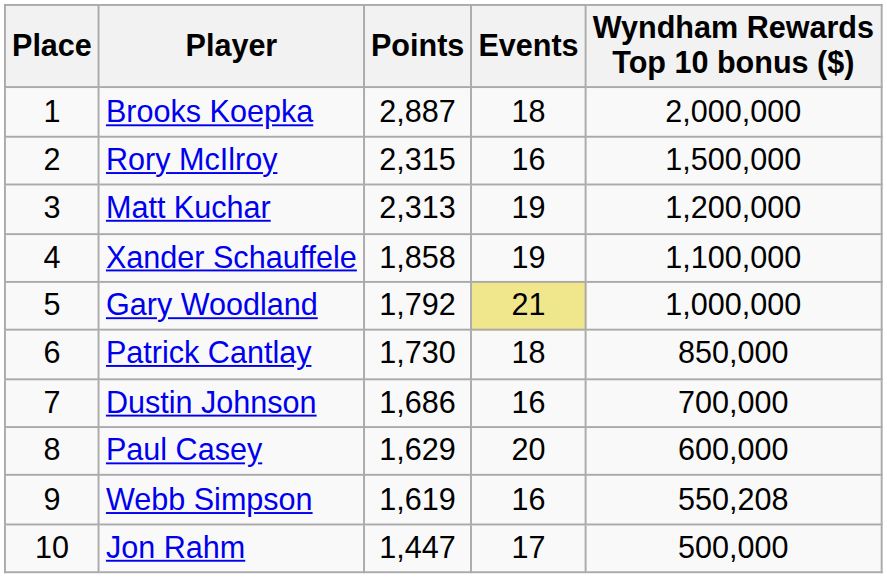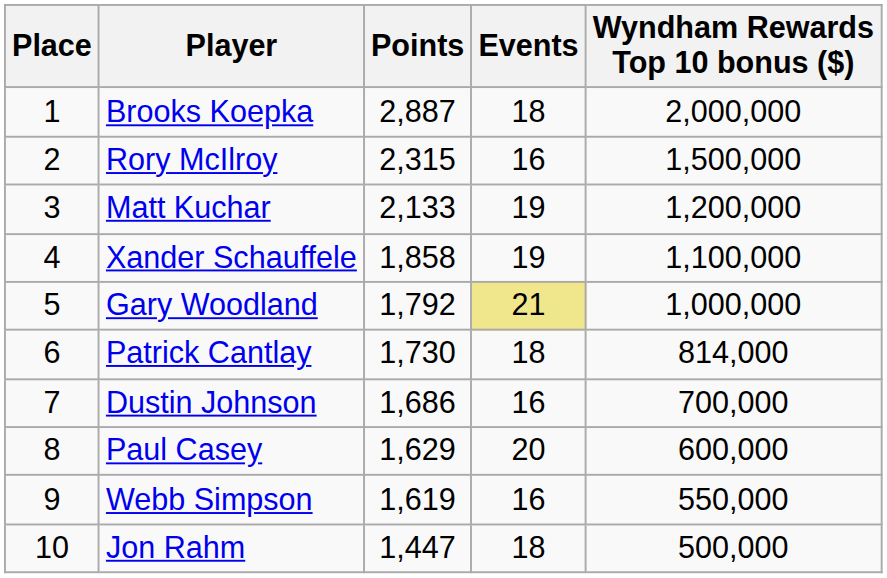 <table class="wikitable">
 <tr>
 <th>Place</th>
 <th>Player</th>
 <th>Points</th>
 <th>Events</th>
 <th>Wyndham Rewards<br>Top 10 bonus ($)</th>
 </tr>
 <tr>
 <td align=center>1</td>
 <td> <a href='#'>Brooks Koepka</a></td>
 <td align=center>2,887</td>
 <td align=center>18</td>
 <td align=center>2,000,000</td>
 </tr>
 <tr>
 <td align=center>2</td>
 <td> <a href='#'>Rory McIlroy</a></td>
 <td align=center>2,315</td>
 <td align=center>16</td>
 <td align=center>1,500,000</td>
 </tr>
 <tr>
 <td align=center>3</td>
 <td> <a href='#'>Matt Kuchar</a></td>
-<td align=center>2,313</td>
+<td align=center>2,133</td>
 <td align=center>19</td>
 <td align=center>1,200,000</td>
 </tr>
 <tr>
 <td align=center>4</td>
 <td> <a href='#'>Xander Schauffele</a></td>
 <td align=center>1,858</td>
 <td align=center>19</td>
 <td align=center>1,100,000</td>
 </tr>
 <tr>
 <td align=center>5</td>
 <td> <a href='#'>Gary Woodland</a></td>
 <td align=center>1,792</td>
 <td align=center style="background: khaki;">21</td>
 <td align=center>1,000,000</td>
 </tr>
 <tr>
 <td align=center>6</td>
 <td> <a href='#'>Patrick Cantlay</a></td>
 <td align=center>1,730</td>
 <td align=center>18</td>
-<td align=center>850,000</td>
+<td align=center>814,000</td>
 </tr>
 <tr>
 <td align=center>7</td>
 <td> <a href='#'>Dustin Johnson</a></td>
 <td align=center>1,686</td>
 <td align=center>16</td>
 <td align=center>700,000</td>
 </tr>
 <tr>
 <td align=center>8</td>
 <td> <a href='#'>Paul Casey</a></td>
 <td align=center>1,629</td>
 <td align=center>20</td>
 <td align=center>600,000</td>
 </tr>
 <tr>
 <td align=center>9</td>
 <td> <a href='#'>Webb Simpson</a></td>
 <td align=center>1,619</td>
 <td align=center>16</td>
-<td align=center>550,208</td>
+<td align=center>550,000</td>
 </tr>
 <tr>
 <td align=center>10</td>
 <td> <a href='#'>Jon Rahm</a></td>
 <td align=center>1,447</td>
-<td align=center>17</td>
+<td align=center>18</td>
 <td align=center>500,000</td>
 </tr>
 </table>
